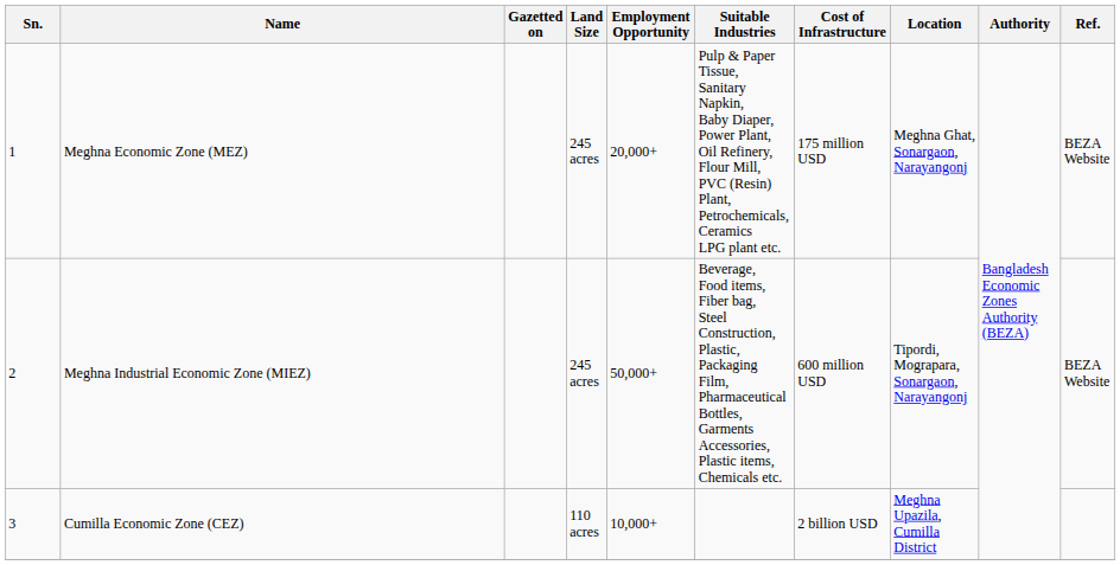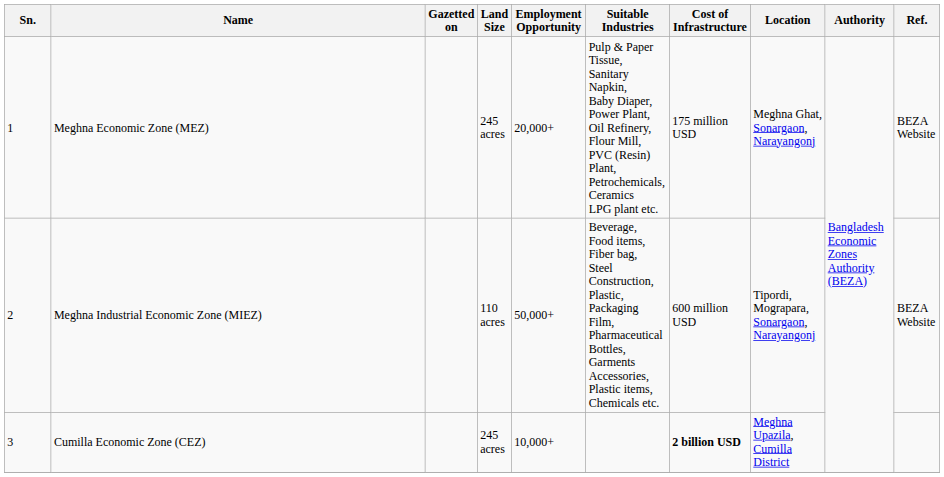 <table class="wikitable">
 <tr>
 <th width="5%">Sn.</th>
 <th width="40%">Name</th>
 <th>Gazetted on</th>
 <th>Land Size</th>
 <th>Employment Opportunity</th>
 <th>Suitable Industries</th>
 <th>Cost of Infrastructure</th>
 <th>Location</th>
 <th>Authority</th>
 <th>Ref.</th>
 </tr>
 <tr>
 <td>1</td>
 <td>Meghna Economic Zone (MEZ)</td>
 <td></td>
 <td>245 acres</td>
 <td>20,000+</td>
 <td>Pulp & Paper<br>Tissue,<br>Sanitary Napkin,<br>Baby Diaper,<br>Power Plant,<br>Oil Refinery,<br>Flour Mill,<br>PVC (Resin) Plant,<br>Petrochemicals,<br>Ceramics<br>LPG plant etc.</td>
 <td>175 million USD</td>
 <td>Meghna Ghat, <a href='#'>Sonargaon</a>, <a href='#'>Narayangonj</a></td>
 <td rowspan="3"><a href='#'>Bangladesh Economic Zones Authority (BEZA)</a></td>
 <td>BEZA Website</td>
 </tr>
 <tr>
 <td>2</td>
 <td>Meghna Industrial Economic Zone (MIEZ)</td>
 <td></td>
-<td>245 acres</td>
+<td>110 acres</td>
 <td>50,000+</td>
 <td>Beverage,<br>Food items,<br>Fiber bag,<br>Steel Construction,<br>Plastic, Packaging Film,<br>Pharmaceutical Bottles,<br>Garments Accessories,<br>Plastic items,<br>Chemicals etc.</td>
 <td>600 million USD</td>
 <td>Tipordi, Mograpara, <a href='#'>Sonargaon</a>, <a href='#'>Narayangonj</a></td>
 <td>BEZA Website</td>
 </tr>
 <tr>
 <td>3</td>
 <td>Cumilla Economic Zone (CEZ)</td>
 <td></td>
-<td>110 acres</td>
+<td>245 acres</td>
 <td>10,000+</td>
 <td></td>
-<td>2 billion USD</td>
+<td><strong>2 billion USD</strong></td>
 <td><a href='#'>Meghna Upazila</a>, <a href='#'>Cumilla District</a></td>
 <td></td>
 </tr>
 <tr>
 </tr>
 </table>
